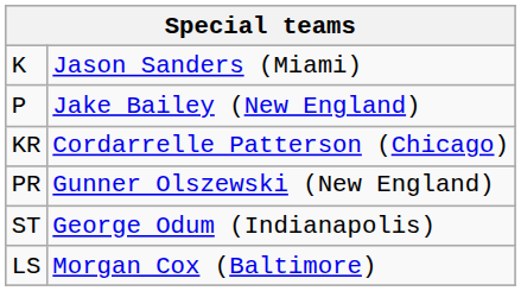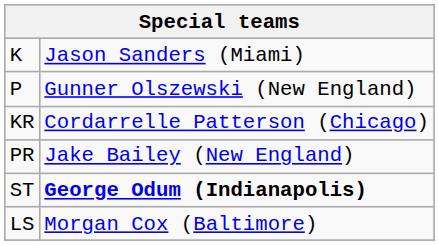 <table class="wikitable">
 <tr>
 <th colspan="6">Special teams</th>
 </tr>
 <tr>
 <td>K</td>
 <td><a href='#'>Jason Sanders</a> (Miami)</td>
 </tr>
 <tr>
 <td>P</td>
-<td><a href='#'>Jake Bailey</a> (<a href='#'>New England</a>)</td>
+<td><a href='#'>Gunner Olszewski</a> (New England)</td>
 </tr>
 <tr>
 <td>KR</td>
 <td><a href='#'>Cordarrelle Patterson</a> (<a href='#'>Chicago</a>)</td>
 </tr>
 <tr>
 <td>PR</td>
-<td><a href='#'>Gunner Olszewski</a> (New England)</td>
+<td><a href='#'>Jake Bailey</a> (<a href='#'>New England</a>)</td>
 </tr>
 <tr>
 <td>ST</td>
-<td><a href='#'>George Odum</a> (Indianapolis)</td>
+<td><strong><a href='#'>George Odum</a> (Indianapolis)</strong></td>
 </tr>
 <tr>
 <td>LS</td>
 <td><a href='#'>Morgan Cox</a> (<a href='#'>Baltimore</a>)</td>
 </tr>
 </table>
